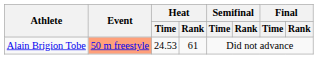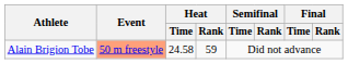 <table class=wikitable style="font-size:90%">
 <tr>
 <th rowspan="2">Athlete</th>
 <th rowspan="2">Event</th>
 <th colspan="2">Heat</th>
 <th colspan="2">Semifinal</th>
 <th colspan="2">Final</th>
 </tr>
 <tr style="font-size:95%">
 <th>Time</th>
 <th>Rank</th>
 <th>Time</th>
 <th>Rank</th>
 <th>Time</th>
 <th>Rank</th>
 </tr>
 <tr align=center>
 <td align=left><a href='#'>Alain Brigion Tobe</a></td>
 <td align=left style="background: lightsalmon;"><a href='#'>50 m freestyle</a></td>
-<td>24.53</td>
-<td>61</td>
+<td>24.58</td>
+<td>59</td>
 <td colspan=4>Did not advance</td>
 </tr>
 </table>
